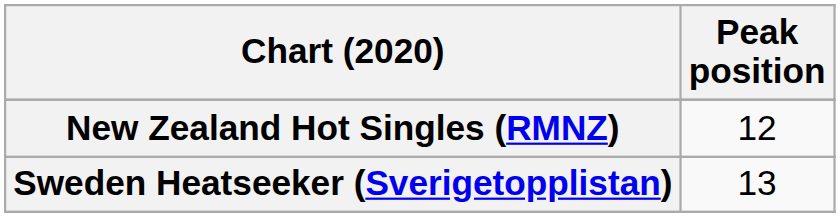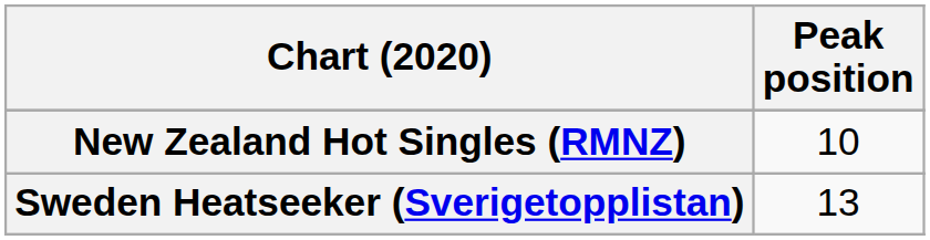 <table class="wikitable sortable plainrowheaders" style="text-align:center">
 <tr>
 <th scope="col">Chart (2020)</th>
 <th scope="col">Peak<br>position</th>
 </tr>
 <tr>
 </tr>
 <tr>
 </tr>
 <tr>
 <th scope="row">New Zealand Hot Singles (<a href='#'>RMNZ</a>)</th>
-<td>12</td>
+<td>10</td>
 </tr>
 <tr>
 </tr>
 <tr>
 <th scope="row">Sweden Heatseeker (<a href='#'>Sverigetopplistan</a>)</th>
 <td>13</td>
 </tr>
 <tr>
 </tr>
 </table>
